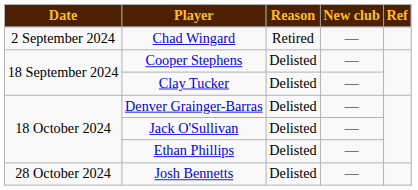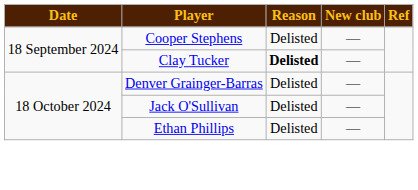 <table class="wikitable" style="text-align:center">
 <tr>
 <th style="background: #4D2004; color: #FBBF15">Date</th>
 <th style="background: #4D2004; color: #FBBF15">Player</th>
 <th style="background: #4D2004; color: #FBBF15">Reason</th>
 <th style="background: #4D2004; color: #FBBF15">New club</th>
 <th style="background: #4D2004; color: #FBBF15">Ref</th>
-</tr>
-<tr>
-<td>2 September 2024</td>
-<td><a href='#'>Chad Wingard</a></td>
-<td>Retired</td>
-<td>—</td>
-<td></td>
 </tr>
 <tr>
 <td rowspan=2>18 September 2024</td>
 <td><a href='#'>Cooper Stephens</a></td>
 <td>Delisted</td>
 <td>—</td>
 <td rowspan=2></td>
 </tr>
 <tr>
 <td><a href='#'>Clay Tucker</a></td>
-<td>Delisted</td>
+<td><strong>Delisted</strong></td>
 <td>—</td>
 </tr>
 <tr>
 <td rowspan=3>18 October 2024</td>
 <td><a href='#'>Denver Grainger-Barras</a></td>
 <td>Delisted</td>
 <td>—</td>
 <td rowspan=3></td>
 </tr>
 <tr>
 <td><a href='#'>Jack O'Sullivan</a></td>
 <td>Delisted</td>
 <td>—</td>
 </tr>
 <tr>
 <td><a href='#'>Ethan Phillips</a></td>
 <td>Delisted</td>
 <td>—</td>
 </tr>
-<tr>
-<td>28 October 2024</td>
-<td><a href='#'>Josh Bennetts</a></td>
-<td>Delisted</td>
-<td>—</td>
-<td></td>
-</tr>
 </table>
